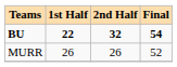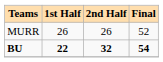 <table class="wikitable" align=right>
 <tr bgcolor=#ffdead align=center>
 <td><strong>Teams</strong></td>
 <td><strong>1st Half</strong></td>
 <td><strong>2nd Half</strong></td>
 <td><strong>Final</strong></td>
 </tr>
 <tr>
+<td>MURR</td>
+<td align=center>26</td>
+<td align=center>26</td>
+<td align=center>52</td>
+</tr>
+<tr>
 <td><strong>BU</strong></td>
 <td align=center><strong>22</strong></td>
 <td align=center><strong>32</strong></td>
 <td align=center><strong>54</strong></td>
 </tr>
 <tr>
-<td>MURR</td>
-<td align=center>26</td>
-<td align=center>26</td>
-<td align=center>52</td>
-</tr>
-<tr>
 </tr>
 </table>
